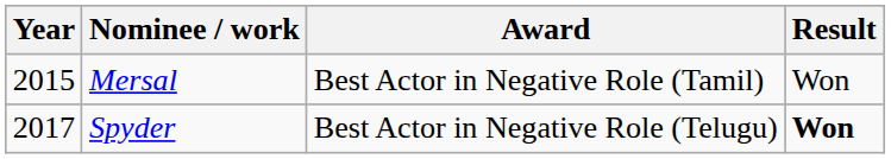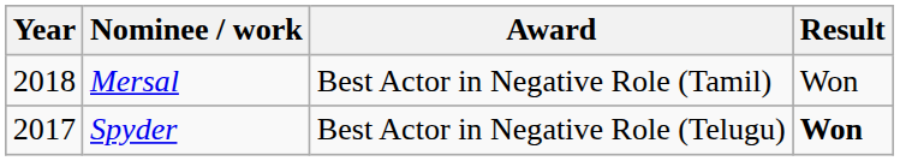 <table class="wikitable">
 <tr>
 <th>Year</th>
 <th><strong>Nominee / work</strong></th>
 <th>Award</th>
 <th><strong>Result</strong></th>
 </tr>
 <tr>
-<td>2015</td>
+<td>2018</td>
 <td><em><a href='#'>Mersal</a></em></td>
 <td>Best Actor in Negative Role (Tamil)</td>
 <td>Won</td>
 </tr>
 <tr>
 <td>2017</td>
 <td><em><a href='#'>Spyder</a></em></td>
 <td>Best Actor in Negative Role (Telugu)</td>
 <td><strong>Won</strong></td>
 </tr>
 </table>
